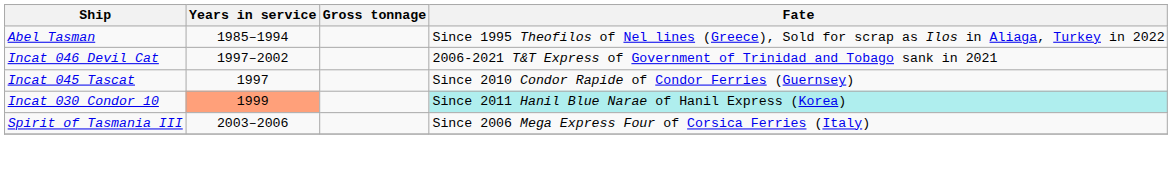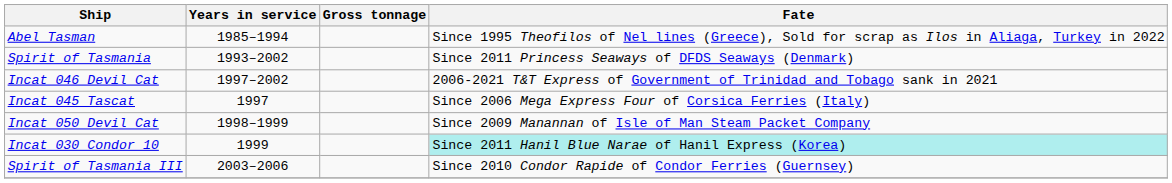 <table class="wikitable">
 <tr>
 <th>Ship</th>
 <th>Years in service</th>
 <th>Gross tonnage</th>
 <th>Fate</th>
 </tr>
 <tr>
 <td><a href='#'><em>Abel Tasman</em></a></td>
 <td align="Center">1985–1994</td>
 <td align="Center"></td>
 <td>Since 1995 <em>Theofilos</em> of <a href='#'>Nel lines</a> (<a href='#'>Greece</a>), Sold for scrap as <em>Ilos</em> in <a href='#'>Aliaga</a>, <a href='#'>Turkey</a> in 2022</td>
 </tr>
 <tr>
+<td><a href='#'><em>Spirit of Tasmania</em></a></td>
+<td align="Center">1993–2002</td>
+<td align="Center"></td>
+<td>Since 2011 <em>Princess Seaways</em> of <a href='#'>DFDS Seaways</a> (<a href='#'>Denmark</a>)</td>
+</tr>
+<tr>
 <td><a href='#'><em>Incat 046 Devil Cat</em></a></td>
 <td align="Center">1997–2002</td>
 <td align="Center"></td>
 <td>2006-2021 <em>T&T Express</em> of <a href='#'>Government of Trinidad and Tobago</a> sank in 2021</td>
 </tr>
 <tr>
 <td><a href='#'><em>Incat 045 Tascat</em></a></td>
 <td align="Center">1997</td>
 <td align="Center"></td>
-<td>Since 2010 <em>Condor Rapide</em> of <a href='#'>Condor Ferries</a> (<a href='#'>Guernsey</a>)</td>
+<td>Since 2006 <em>Mega Express Four</em> of <a href='#'>Corsica Ferries</a> (<a href='#'>Italy</a>)</td>
+</tr>
+<tr>
+<td><a href='#'><em>Incat 050 Devil Cat</em></a></td>
+<td align="Center">1998–1999</td>
+<td align="Center"></td>
+<td>Since 2009 <em>Manannan</em> of <a href='#'>Isle of Man Steam Packet Company</a></td>
 </tr>
 <tr>
 <td><a href='#'><em>Incat 030 Condor 10</em></a></td>
-<td align="Center" style="background: lightsalmon;">1999</td>
+<td align="Center">1999</td>
 <td align="Center"></td>
 <td style="background: paleturquoise;">Since 2011 <em>Hanil Blue Narae</em> of Hanil Express (<a href='#'>Korea</a>)</td>
 </tr>
 <tr>
 <td><em><a href='#'>Spirit of Tasmania III</a></em></td>
 <td align="Center">2003–2006</td>
 <td align="Center"></td>
-<td>Since 2006 <em>Mega Express Four</em> of <a href='#'>Corsica Ferries</a> (<a href='#'>Italy</a>)</td>
+<td>Since 2010 <em>Condor Rapide</em> of <a href='#'>Condor Ferries</a> (<a href='#'>Guernsey</a>)</td>
 </tr>
 <tr>
 </tr>
 </table>
